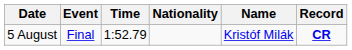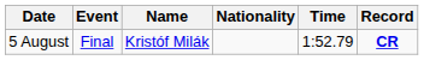 <table class="wikitable" style=text-align:center>
 <tr>
 <th>Date</th>
 <th>Event</th>
+<th>Name</th>
+<th>Nationality</th>
 <th>Time</th>
-<th>Nationality</th>
-<th>Name</th>
 <th>Record</th>
 </tr>
 <tr>
 <td>5 August</td>
 <td><a href='#'>Final</a></td>
+<td align=left><a href='#'>Kristóf Milák</a></td>
+<td align=left></td>
 <td>1:52.79</td>
-<td align=left></td>
-<td align=left><a href='#'>Kristóf Milák</a></td>
 <td><strong><a href='#'>CR</a></strong></td>
 </tr>
 </table>
